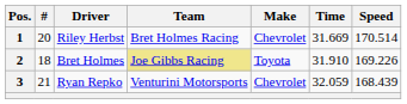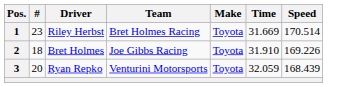 <table class="wikitable" style="font-size:95%">
 <tr>
 <th>Pos.</th>
 <th>#</th>
 <th>Driver</th>
 <th>Team</th>
 <th>Make</th>
 <th>Time</th>
 <th>Speed</th>
 </tr>
 <tr>
 <th>1</th>
-<td>20</td>
+<td>23</td>
 <td><a href='#'>Riley Herbst</a></td>
 <td><a href='#'>Bret Holmes Racing</a></td>
-<td><a href='#'>Chevrolet</a></td>
+<td><a href='#'>Toyota</a></td>
 <td>31.669</td>
 <td>170.514</td>
 </tr>
 <tr>
 <th>2</th>
 <td>18</td>
 <td><a href='#'>Bret Holmes</a></td>
-<td style="background: khaki;"><a href='#'>Joe Gibbs Racing</a></td>
+<td><a href='#'>Joe Gibbs Racing</a></td>
 <td><a href='#'>Toyota</a></td>
 <td>31.910</td>
 <td>169.226</td>
 </tr>
 <tr>
 <th>3</th>
-<td>21</td>
+<td>20</td>
 <td><a href='#'>Ryan Repko</a></td>
 <td><a href='#'>Venturini Motorsports</a></td>
-<td><a href='#'>Chevrolet</a></td>
+<td><a href='#'>Toyota</a></td>
 <td>32.059</td>
 <td>168.439</td>
 </tr>
 <tr>
 <th colspan="7"></th>
 </tr>
 </table>
